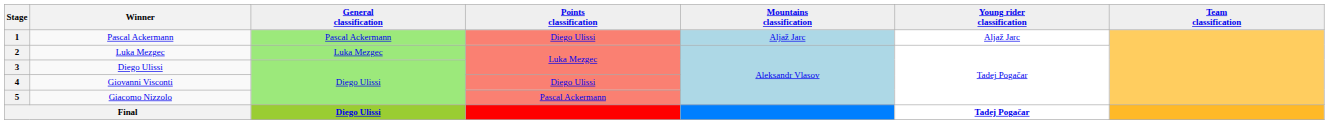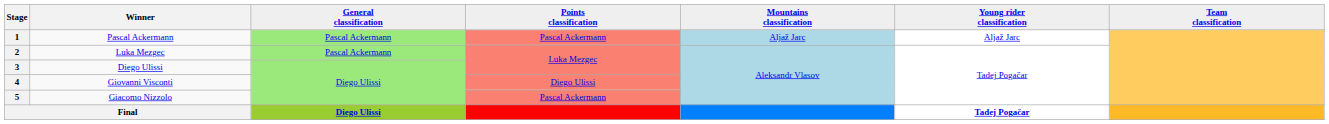 <table class="wikitable" style="text-align: center; font-size:smaller;">
 <tr style="background:#efefef;">
 <th scope="col" style="width:1%;">Stage</th>
 <th scope="col" style="width:16.5%;">Winner</th>
 <th style="background:#efefef; width:16%;"><a href='#'>General<br>classification</a><br></th>
 <th style="background:#efefef; width:16%;"><a href='#'>Points<br>classification</a><br></th>
 <th style="background:#efefef; width:16%;"><a href='#'>Mountains<br>classification</a><br></th>
 <th style="background:#efefef; width:16%;"><a href='#'>Young rider<br>classification</a><br></th>
 <th style="background:#efefef; width:16%;"><a href='#'>Team<br>classification</a><br></th>
 </tr>
 <tr>
 <th>1</th>
 <td><a href='#'>Pascal Ackermann</a></td>
 <td style="background:#9CE97B;"><a href='#'>Pascal Ackermann</a></td>
-<td style="background:salmon;"><a href='#'>Diego Ulissi</a></td>
+<td style="background:salmon;"><a href='#'>Pascal Ackermann</a></td>
 <td style="background:lightblue;"><a href='#'>Aljaž Jarc</a></td>
 <td style="background:white;"><a href='#'>Aljaž Jarc</a></td>
 <td style="background:#FFCD5F;" rowspan="5"></td>
 </tr>
 <tr>
 <th>2</th>
 <td><a href='#'>Luka Mezgec</a></td>
-<td style="background:#9CE97B;"><a href='#'>Luka Mezgec</a></td>
+<td style="background:#9CE97B;"><a href='#'>Pascal Ackermann</a></td>
 <td style="background:salmon;" rowspan="2"><a href='#'>Luka Mezgec</a></td>
 <td style="background:lightblue;" rowspan="4"><a href='#'>Aleksandr Vlasov</a></td>
 <td style="background:white;" rowspan="4"><a href='#'>Tadej Pogačar</a></td>
 </tr>
 <tr>
 <th>3</th>
 <td><a href='#'>Diego Ulissi</a></td>
 <td style="background:#9CE97B;" rowspan="3"><a href='#'>Diego Ulissi</a></td>
 </tr>
 <tr>
 <th>4</th>
 <td><a href='#'>Giovanni Visconti</a></td>
 <td style="background:salmon;"><a href='#'>Diego Ulissi</a></td>
 </tr>
 <tr>
 <th>5</th>
 <td><a href='#'>Giacomo Nizzolo</a></td>
 <td style="background:salmon;"><a href='#'>Pascal Ackermann</a></td>
 </tr>
 <tr>
 <th colspan="2">Final</th>
 <th style="background:#9ACD32;"><a href='#'>Diego Ulissi</a></th>
 <th style="background:red;"></th>
 <th style="background:#007FFF;"></th>
 <th style="background:white;"><a href='#'>Tadej Pogačar</a></th>
 <th style="background:#FFB927;"></th>
 </tr>
 </table>
